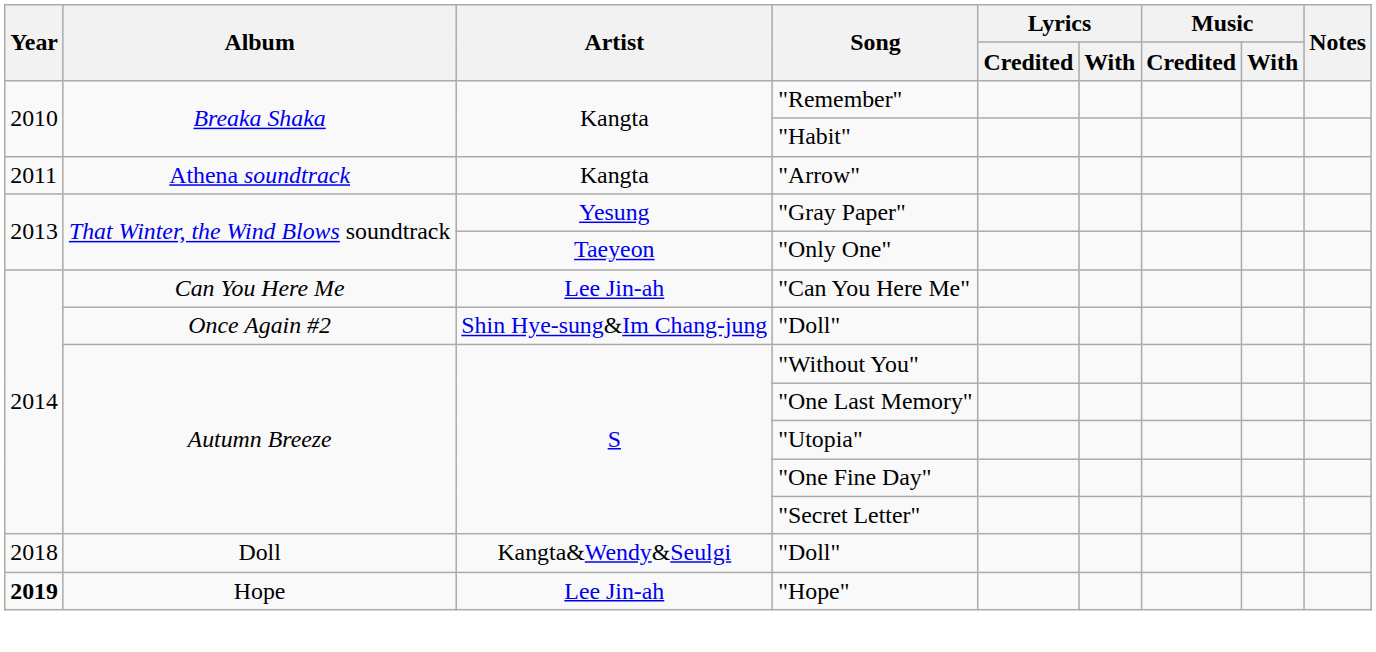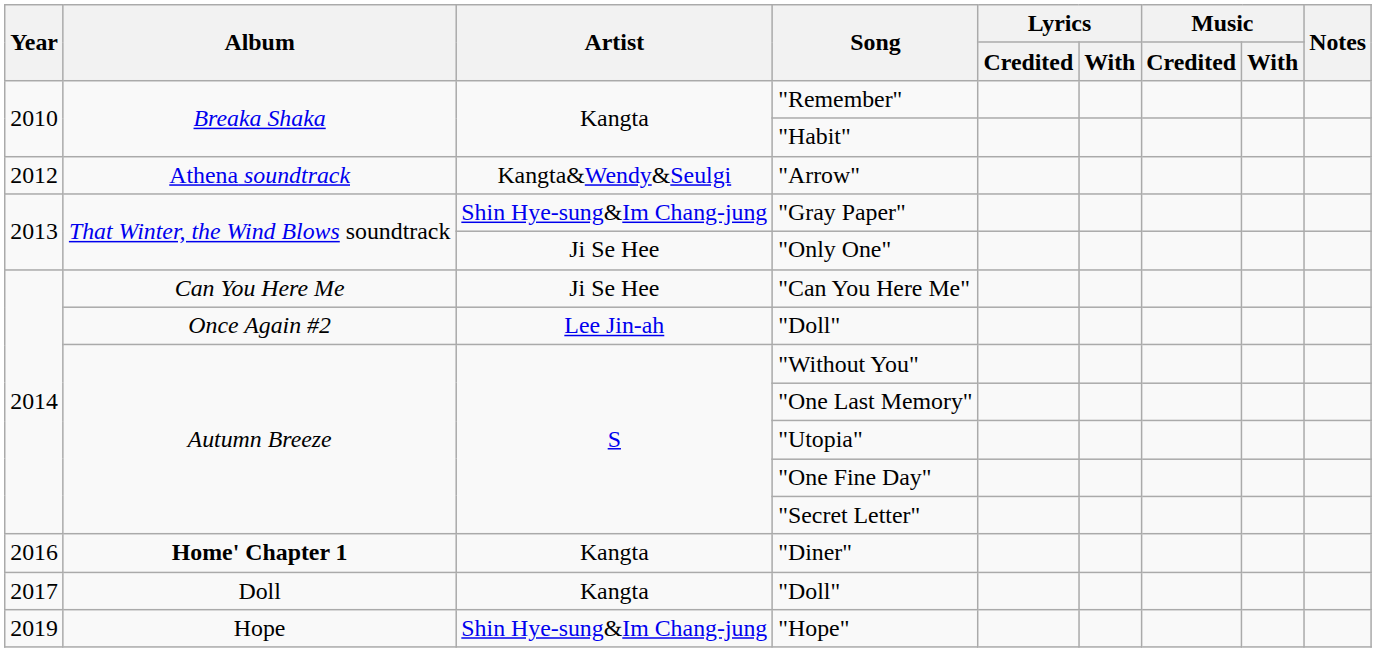 <table class="wikitable">
 <tr>
 <th rowspan="2">Year</th>
 <th rowspan="2">Album</th>
 <th rowspan="2">Artist</th>
 <th rowspan="2">Song</th>
 <th colspan="2">Lyrics</th>
 <th colspan="2">Music</th>
 <th rowspan="2">Notes</th>
 </tr>
 <tr>
 <th>Credited</th>
 <th>With</th>
 <th>Credited</th>
 <th>With</th>
 </tr>
 <tr>
 <td rowspan=2>2010</td>
 <td rowspan="2" style="text-align:center;"><em><a href='#'>Breaka Shaka</a></em></td>
 <td rowspan="2" style="text-align:center;">Kangta</td>
 <td>"Remember"</td>
 <td></td>
 <td></td>
 <td></td>
 <td></td>
 <td></td>
 </tr>
 <tr>
 <td>"Habit"</td>
 <td></td>
 <td></td>
 <td></td>
 <td></td>
 <td></td>
 </tr>
 <tr>
-<td>2011</td>
+<td>2012</td>
 <td style="text-align:center;"><em><a href='#'></em>Athena<em> soundtrack</a> </em></td>
-<td style="text-align:center;">Kangta</td>
+<td style="text-align:center;">Kangta&<a href='#'>Wendy</a>&<a href='#'>Seulgi</a></td>
 <td>"Arrow"</td>
 <td></td>
 <td></td>
 <td></td>
 <td></td>
 <td></td>
 </tr>
 <tr>
 <td rowspan=2>2013</td>
 <td rowspan="2" style="text-align:center;"><em><a href='#'>That Winter, the Wind Blows</a></em> soundtrack</td>
-<td style="text-align:center;"><a href='#'>Yesung</a></td>
+<td style="text-align:center;"><a href='#'>Shin Hye-sung</a>&<a href='#'>Im Chang-jung</a></td>
 <td>"Gray Paper"</td>
 <td></td>
 <td></td>
 <td></td>
 <td></td>
 <td></td>
 </tr>
 <tr>
-<td style="text-align:center;"><a href='#'>Taeyeon</a></td>
+<td style="text-align:center;">Ji Se Hee</td>
 <td>"Only One"</td>
 <td></td>
 <td></td>
 <td></td>
 <td></td>
 <td></td>
 </tr>
 <tr>
 <td rowspan=7>2014</td>
 <td style="text-align:center;"><em>Can You Here Me</em></td>
-<td style="text-align:center;"><a href='#'>Lee Jin-ah</a></td>
+<td style="text-align:center;">Ji Se Hee</td>
 <td>"Can You Here Me"</td>
 <td></td>
 <td></td>
 <td></td>
 <td></td>
 <td></td>
 </tr>
 <tr>
 <td style="text-align:center;"><em>Once Again #2</em></td>
-<td style="text-align:center;"><a href='#'>Shin Hye-sung</a>&<a href='#'>Im Chang-jung</a></td>
+<td style="text-align:center;"><a href='#'>Lee Jin-ah</a></td>
 <td>"Doll"</td>
 <td></td>
 <td></td>
 <td></td>
 <td></td>
 <td></td>
 </tr>
 <tr>
 <td rowspan="5" style="text-align:center;"><em>Autumn Breeze</em></td>
 <td rowspan="5" style="text-align:center;"><a href='#'>S</a></td>
 <td>"Without You"</td>
 <td></td>
 <td></td>
 <td></td>
 <td></td>
 <td></td>
 </tr>
 <tr>
 <td>"One Last Memory"</td>
 <td></td>
 <td></td>
 <td></td>
 <td></td>
 <td></td>
 </tr>
 <tr>
 <td>"Utopia"</td>
 <td></td>
 <td></td>
 <td></td>
 <td></td>
 <td></td>
 </tr>
 <tr>
 <td>"One Fine Day"</td>
 <td></td>
 <td></td>
 <td></td>
 <td></td>
 <td></td>
 </tr>
 <tr>
 <td>"Secret Letter"</td>
 <td></td>
 <td></td>
 <td></td>
 <td></td>
 <td></td>
 </tr>
 <tr>
-<td>2018</td>
+<td>2016</td>
+<td style="text-align:center;"><strong>Home' Chapter 1<em></td>
+<td style="text-align:center;">Kangta</td>
+<td>"Diner"</td>
+<td></td>
+<td></td>
+<td></td>
+<td></td>
+<td></td>
+</tr>
+<tr>
+<td>2017</td>
 <td style="text-align:center;"></em>Doll<em></td>
-<td style="text-align:center;">Kangta&<a href='#'>Wendy</a>&<a href='#'>Seulgi</a></td>
+<td style="text-align:center;">Kangta</td>
 <td>"Doll"</td>
 <td></td>
 <td></td>
 <td></td>
 <td></td>
 <td></td>
 </tr>
 <tr>
-<td><strong>2019</strong></td>
+<td>2019</td>
 <td style="text-align:center;"></em>Hope<em></td>
-<td style="text-align:center;"><a href='#'>Lee Jin-ah</a></td>
+<td style="text-align:center;"><a href='#'>Shin Hye-sung</a>&<a href='#'>Im Chang-jung</a></td>
 <td>"Hope"</td>
 <td></td>
 <td></td>
 <td></td>
 <td></td>
 <td></td>
 </tr>
 </table>
